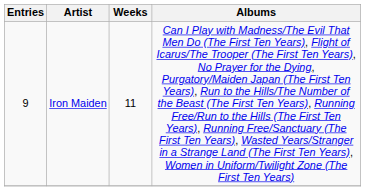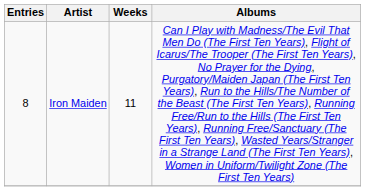 <table class="wikitable sortable" style="text-align: center;">
 <tr>
 <th scope="col" style="width:55px;" data-sort-type="number">Entries</th>
 <th scope="col" style="text-align:center;">Artist</th>
 <th scope="col" style="width:55px;" data-sort-type="number">Weeks</th>
 <th scope="col" style="width:300px;">Albums</th>
 </tr>
 <tr>
-<td>9</td>
+<td>8</td>
 <td><a href='#'>Iron Maiden</a></td>
 <td>11</td>
 <td><em><a href='#'>Can I Play with Madness/The Evil That Men Do (The First Ten Years)</a></em>, <em><a href='#'>Flight of Icarus/The Trooper (The First Ten Years)</a></em>, <em><a href='#'>No Prayer for the Dying</a></em>, <em><a href='#'>Purgatory/Maiden Japan (The First Ten Years)</a></em>, <em><a href='#'>Run to the Hills/The Number of the Beast (The First Ten Years)</a></em>, <em><a href='#'>Running Free/Run to the Hills (The First Ten Years)</a></em>, <em><a href='#'>Running Free/Sanctuary (The First Ten Years)</a></em>, <em><a href='#'>Wasted Years/Stranger in a Strange Land (The First Ten Years)</a></em>, <em><a href='#'>Women in Uniform/Twilight Zone (The First Ten Years)</a></em></td>
 </tr>
 <tr>
 </tr>
 </table>
